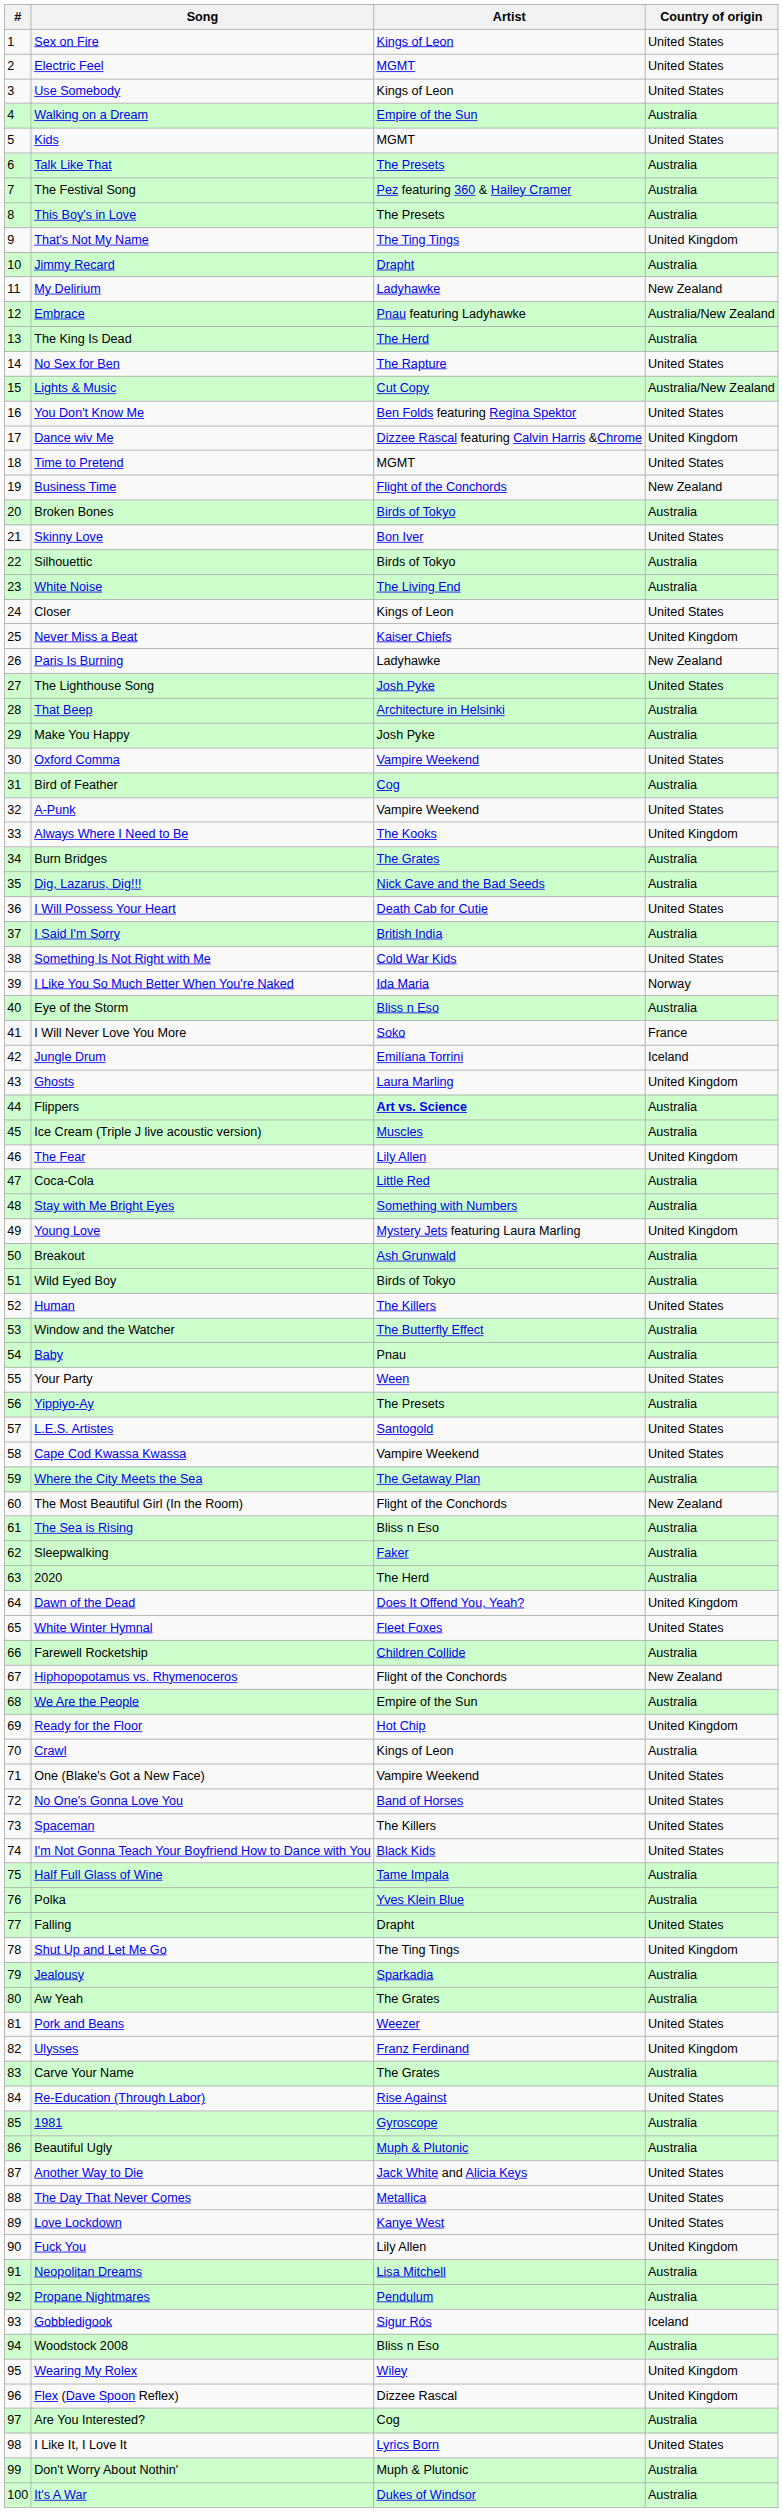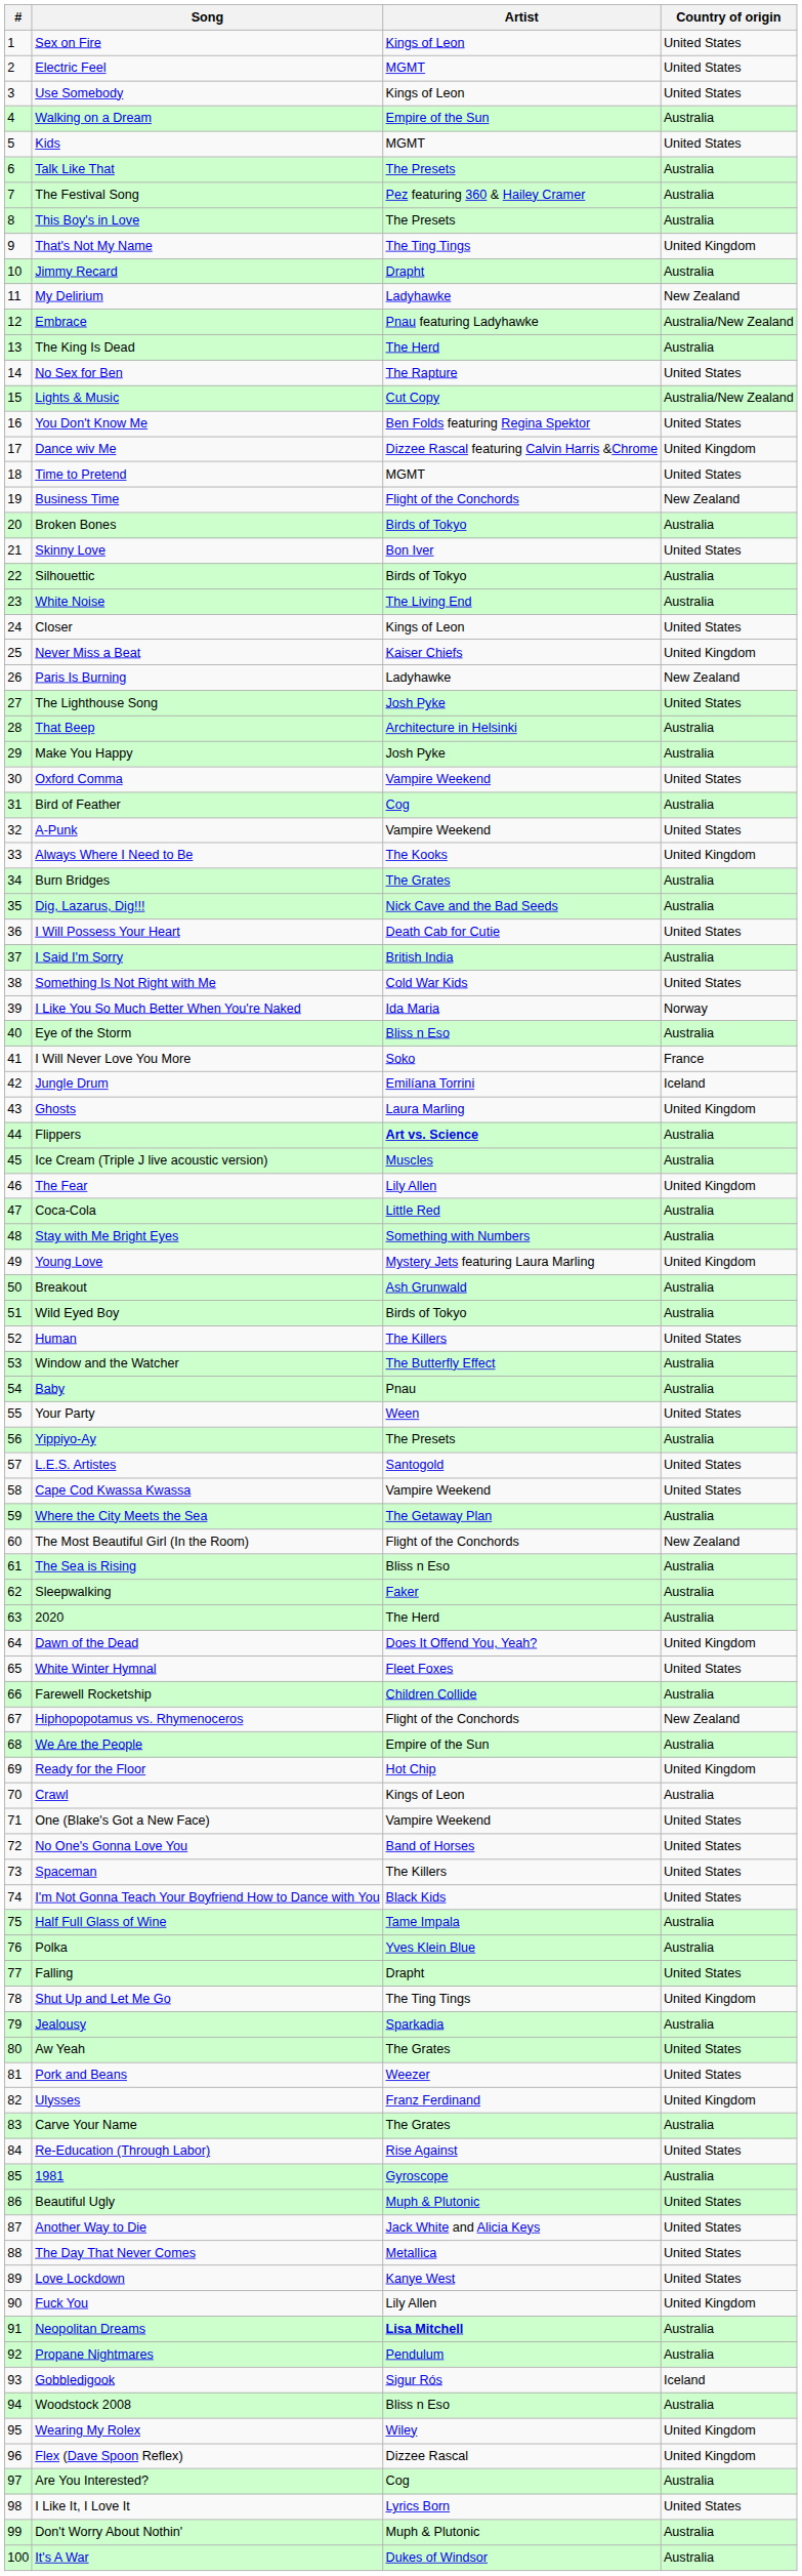 <table class="wikitable sortable" style="font-size:0.95em;line-height:1.5em;">
 <tr>
 <th>#</th>
 <th>Song</th>
 <th>Artist</th>
 <th>Country of origin</th>
 </tr>
 <tr>
 <td>1</td>
 <td><a href='#'>Sex on Fire</a></td>
 <td><a href='#'>Kings of Leon</a></td>
 <td>United States</td>
 </tr>
 <tr>
 <td>2</td>
 <td><a href='#'>Electric Feel</a></td>
 <td><a href='#'>MGMT</a></td>
 <td>United States</td>
 </tr>
 <tr>
 <td>3</td>
 <td><a href='#'>Use Somebody</a></td>
 <td>Kings of Leon</td>
 <td>United States</td>
 </tr>
 <tr style="background:#cfc;">
 <td>4</td>
 <td><a href='#'>Walking on a Dream</a></td>
 <td><a href='#'>Empire of the Sun</a></td>
 <td>Australia</td>
 </tr>
 <tr>
 <td>5</td>
 <td><a href='#'>Kids</a></td>
 <td>MGMT</td>
 <td>United States</td>
 </tr>
 <tr style="background:#cfc;">
 <td>6</td>
 <td><a href='#'>Talk Like That</a></td>
 <td><a href='#'>The Presets</a></td>
 <td>Australia</td>
 </tr>
 <tr style="background:#cfc;">
 <td>7</td>
 <td>The Festival Song</td>
 <td><a href='#'>Pez</a> featuring <a href='#'>360</a> & <a href='#'>Hailey Cramer</a></td>
 <td>Australia</td>
 </tr>
 <tr style="background:#cfc;">
 <td>8</td>
 <td><a href='#'>This Boy's in Love</a></td>
 <td>The Presets</td>
 <td>Australia</td>
 </tr>
 <tr>
 <td>9</td>
 <td><a href='#'>That's Not My Name</a></td>
 <td><a href='#'>The Ting Tings</a></td>
 <td>United Kingdom</td>
 </tr>
 <tr style="background:#cfc;">
 <td>10</td>
 <td><a href='#'>Jimmy Recard</a></td>
 <td><a href='#'>Drapht</a></td>
 <td>Australia</td>
 </tr>
 <tr>
 <td>11</td>
 <td><a href='#'>My Delirium</a></td>
 <td><a href='#'>Ladyhawke</a></td>
 <td>New Zealand</td>
 </tr>
 <tr style="background:#cfc;">
 <td>12</td>
 <td><a href='#'>Embrace</a></td>
 <td><a href='#'>Pnau</a> featuring Ladyhawke</td>
 <td>Australia/New Zealand</td>
 </tr>
 <tr style="background:#cfc;">
 <td>13</td>
 <td>The King Is Dead</td>
 <td><a href='#'>The Herd</a></td>
 <td>Australia</td>
 </tr>
 <tr>
 <td>14</td>
 <td><a href='#'>No Sex for Ben</a></td>
 <td><a href='#'>The Rapture</a></td>
 <td>United States</td>
 </tr>
 <tr style="background:#cfc;">
 <td>15</td>
 <td><a href='#'>Lights & Music</a></td>
 <td><a href='#'>Cut Copy</a></td>
 <td>Australia/New Zealand</td>
 </tr>
 <tr>
 <td>16</td>
 <td><a href='#'>You Don't Know Me</a></td>
 <td><a href='#'>Ben Folds</a> featuring <a href='#'>Regina Spektor</a></td>
 <td>United States</td>
 </tr>
 <tr>
 <td>17</td>
 <td><a href='#'>Dance wiv Me</a></td>
 <td><a href='#'>Dizzee Rascal</a> featuring <a href='#'>Calvin Harris</a> &<a href='#'>Chrome</a></td>
 <td>United Kingdom</td>
 </tr>
 <tr>
 <td>18</td>
 <td><a href='#'>Time to Pretend</a></td>
 <td>MGMT</td>
 <td>United States</td>
 </tr>
 <tr>
 <td>19</td>
 <td><a href='#'>Business Time</a></td>
 <td><a href='#'>Flight of the Conchords</a></td>
 <td>New Zealand</td>
 </tr>
 <tr style="background:#cfc;">
 <td>20</td>
 <td>Broken Bones</td>
 <td><a href='#'>Birds of Tokyo</a></td>
 <td>Australia</td>
 </tr>
 <tr>
 <td>21</td>
 <td><a href='#'>Skinny Love</a></td>
 <td><a href='#'>Bon Iver</a></td>
 <td>United States</td>
 </tr>
 <tr style="background:#cfc;">
 <td>22</td>
 <td>Silhouettic</td>
 <td>Birds of Tokyo</td>
 <td>Australia</td>
 </tr>
 <tr style="background:#cfc;">
 <td>23</td>
 <td><a href='#'>White Noise</a></td>
 <td><a href='#'>The Living End</a></td>
 <td>Australia</td>
 </tr>
 <tr>
 <td>24</td>
 <td>Closer</td>
 <td>Kings of Leon</td>
 <td>United States</td>
 </tr>
 <tr>
 <td>25</td>
 <td><a href='#'>Never Miss a Beat</a></td>
 <td><a href='#'>Kaiser Chiefs</a></td>
 <td>United Kingdom</td>
 </tr>
 <tr>
 <td>26</td>
 <td><a href='#'>Paris Is Burning</a></td>
 <td>Ladyhawke</td>
 <td>New Zealand</td>
 </tr>
 <tr style="background:#cfc;">
 <td>27</td>
 <td>The Lighthouse Song</td>
 <td><a href='#'>Josh Pyke</a></td>
 <td>United States</td>
 </tr>
 <tr style="background:#cfc;">
 <td>28</td>
 <td><a href='#'>That Beep</a></td>
 <td><a href='#'>Architecture in Helsinki</a></td>
 <td>Australia</td>
 </tr>
 <tr style="background:#cfc;">
 <td>29</td>
 <td>Make You Happy</td>
 <td>Josh Pyke</td>
 <td>Australia</td>
 </tr>
 <tr>
 <td>30</td>
 <td><a href='#'>Oxford Comma</a></td>
 <td><a href='#'>Vampire Weekend</a></td>
 <td>United States</td>
 </tr>
 <tr style="background:#cfc;">
 <td>31</td>
 <td>Bird of Feather</td>
 <td><a href='#'>Cog</a></td>
 <td>Australia</td>
 </tr>
 <tr>
 <td>32</td>
 <td><a href='#'>A-Punk</a></td>
 <td>Vampire Weekend</td>
 <td>United States</td>
 </tr>
 <tr>
 <td>33</td>
 <td><a href='#'>Always Where I Need to Be</a></td>
 <td><a href='#'>The Kooks</a></td>
 <td>United Kingdom</td>
 </tr>
 <tr style="background:#cfc;">
 <td>34</td>
 <td>Burn Bridges</td>
 <td><a href='#'>The Grates</a></td>
 <td>Australia</td>
 </tr>
 <tr style="background:#cfc;">
 <td>35</td>
 <td><a href='#'>Dig, Lazarus, Dig!!!</a></td>
 <td><a href='#'>Nick Cave and the Bad Seeds</a></td>
 <td>Australia</td>
 </tr>
 <tr>
 <td>36</td>
 <td><a href='#'>I Will Possess Your Heart</a></td>
 <td><a href='#'>Death Cab for Cutie</a></td>
 <td>United States</td>
 </tr>
 <tr style="background:#cfc;">
 <td>37</td>
 <td><a href='#'>I Said I'm Sorry</a></td>
 <td><a href='#'>British India</a></td>
 <td>Australia</td>
 </tr>
 <tr>
 <td>38</td>
 <td><a href='#'>Something Is Not Right with Me</a></td>
 <td><a href='#'>Cold War Kids</a></td>
 <td>United States</td>
 </tr>
 <tr>
 <td>39</td>
 <td><a href='#'>I Like You So Much Better When You're Naked</a></td>
 <td><a href='#'>Ida Maria</a></td>
 <td>Norway</td>
 </tr>
 <tr style="background:#cfc;">
 <td>40</td>
 <td>Eye of the Storm</td>
 <td><a href='#'>Bliss n Eso</a></td>
 <td>Australia</td>
 </tr>
 <tr>
 <td>41</td>
 <td>I Will Never Love You More</td>
 <td><a href='#'>Soko</a></td>
 <td>France</td>
 </tr>
 <tr>
 <td>42</td>
 <td><a href='#'>Jungle Drum</a></td>
 <td><a href='#'>Emilíana Torrini</a></td>
 <td>Iceland</td>
 </tr>
 <tr>
 <td>43</td>
 <td><a href='#'>Ghosts</a></td>
 <td><a href='#'>Laura Marling</a></td>
 <td>United Kingdom</td>
 </tr>
 <tr style="background:#cfc;">
 <td>44</td>
 <td>Flippers</td>
 <td><strong><a href='#'>Art vs. Science</a></strong></td>
 <td>Australia</td>
 </tr>
 <tr style="background:#cfc;">
 <td>45</td>
 <td>Ice Cream (Triple J live acoustic version)</td>
 <td><a href='#'>Muscles</a></td>
 <td>Australia</td>
 </tr>
 <tr>
 <td>46</td>
 <td><a href='#'>The Fear</a></td>
 <td><a href='#'>Lily Allen</a></td>
 <td>United Kingdom</td>
 </tr>
 <tr style="background:#cfc;">
 <td>47</td>
 <td>Coca-Cola</td>
 <td><a href='#'>Little Red</a></td>
 <td>Australia</td>
 </tr>
 <tr style="background:#cfc;">
 <td>48</td>
 <td><a href='#'>Stay with Me Bright Eyes</a></td>
 <td><a href='#'>Something with Numbers</a></td>
 <td>Australia</td>
 </tr>
 <tr>
 <td>49</td>
 <td><a href='#'>Young Love</a></td>
 <td><a href='#'>Mystery Jets</a> featuring Laura Marling</td>
 <td>United Kingdom</td>
 </tr>
 <tr style="background:#cfc;">
 <td>50</td>
 <td>Breakout</td>
 <td><a href='#'>Ash Grunwald</a></td>
 <td>Australia</td>
 </tr>
 <tr style="background:#cfc;">
 <td>51</td>
 <td>Wild Eyed Boy</td>
 <td>Birds of Tokyo</td>
 <td>Australia</td>
 </tr>
 <tr>
 <td>52</td>
 <td><a href='#'>Human</a></td>
 <td><a href='#'>The Killers</a></td>
 <td>United States</td>
 </tr>
 <tr style="background:#cfc;">
 <td>53</td>
 <td>Window and the Watcher</td>
 <td><a href='#'>The Butterfly Effect</a></td>
 <td>Australia</td>
 </tr>
 <tr style="background:#cfc;">
 <td>54</td>
 <td><a href='#'>Baby</a></td>
 <td>Pnau</td>
 <td>Australia</td>
 </tr>
 <tr>
 <td>55</td>
 <td>Your Party</td>
 <td><a href='#'>Ween</a></td>
 <td>United States</td>
 </tr>
 <tr style="background:#cfc;">
 <td>56</td>
 <td><a href='#'>Yippiyo-Ay</a></td>
 <td>The Presets</td>
 <td>Australia</td>
 </tr>
 <tr>
 <td>57</td>
 <td><a href='#'>L.E.S. Artistes</a></td>
 <td><a href='#'>Santogold</a></td>
 <td>United States</td>
 </tr>
 <tr>
 <td>58</td>
 <td><a href='#'>Cape Cod Kwassa Kwassa</a></td>
 <td>Vampire Weekend</td>
 <td>United States</td>
 </tr>
 <tr style="background:#cfc;">
 <td>59</td>
 <td><a href='#'>Where the City Meets the Sea</a></td>
 <td><a href='#'>The Getaway Plan</a></td>
 <td>Australia</td>
 </tr>
 <tr>
 <td>60</td>
 <td>The Most Beautiful Girl (In the Room)</td>
 <td>Flight of the Conchords</td>
 <td>New Zealand</td>
 </tr>
 <tr style="background:#cfc;">
 <td>61</td>
 <td><a href='#'>The Sea is Rising</a></td>
 <td>Bliss n Eso</td>
 <td>Australia</td>
 </tr>
 <tr style="background:#cfc;">
 <td>62</td>
 <td>Sleepwalking</td>
 <td><a href='#'>Faker</a></td>
 <td>Australia</td>
 </tr>
 <tr style="background:#cfc;">
 <td>63</td>
 <td>2020</td>
 <td>The Herd</td>
 <td>Australia</td>
 </tr>
 <tr>
 <td>64</td>
 <td><a href='#'>Dawn of the Dead</a></td>
 <td><a href='#'>Does It Offend You, Yeah?</a></td>
 <td>United Kingdom</td>
 </tr>
 <tr>
 <td>65</td>
 <td><a href='#'>White Winter Hymnal</a></td>
 <td><a href='#'>Fleet Foxes</a></td>
 <td>United States</td>
 </tr>
 <tr style="background:#cfc;">
 <td>66</td>
 <td>Farewell Rocketship</td>
 <td><a href='#'>Children Collide</a></td>
 <td>Australia</td>
 </tr>
 <tr>
 <td>67</td>
 <td><a href='#'>Hiphopopotamus vs. Rhymenoceros</a></td>
 <td>Flight of the Conchords</td>
 <td>New Zealand</td>
 </tr>
 <tr style="background:#cfc;">
 <td>68</td>
 <td><a href='#'>We Are the People</a></td>
 <td>Empire of the Sun</td>
 <td>Australia</td>
 </tr>
 <tr>
 <td>69</td>
 <td><a href='#'>Ready for the Floor</a></td>
 <td><a href='#'>Hot Chip</a></td>
 <td>United Kingdom</td>
 </tr>
 <tr>
 <td>70</td>
 <td><a href='#'>Crawl</a></td>
 <td>Kings of Leon</td>
 <td>Australia</td>
 </tr>
 <tr>
 <td>71</td>
 <td>One (Blake's Got a New Face)</td>
 <td>Vampire Weekend</td>
 <td>United States</td>
 </tr>
 <tr>
 <td>72</td>
 <td><a href='#'>No One's Gonna Love You</a></td>
 <td><a href='#'>Band of Horses</a></td>
 <td>United States</td>
 </tr>
 <tr>
 <td>73</td>
 <td><a href='#'>Spaceman</a></td>
 <td>The Killers</td>
 <td>United States</td>
 </tr>
 <tr>
 <td>74</td>
 <td><a href='#'>I'm Not Gonna Teach Your Boyfriend How to Dance with You</a></td>
 <td><a href='#'>Black Kids</a></td>
 <td>United States</td>
 </tr>
 <tr style="background:#cfc;">
 <td>75</td>
 <td><a href='#'>Half Full Glass of Wine</a></td>
 <td><a href='#'>Tame Impala</a></td>
 <td>Australia</td>
 </tr>
 <tr style="background:#cfc;">
 <td>76</td>
 <td>Polka</td>
 <td><a href='#'>Yves Klein Blue</a></td>
 <td>Australia</td>
 </tr>
 <tr style="background:#cfc;">
 <td>77</td>
 <td>Falling</td>
 <td>Drapht</td>
 <td>United States</td>
 </tr>
 <tr>
 <td>78</td>
 <td><a href='#'>Shut Up and Let Me Go</a></td>
 <td>The Ting Tings</td>
 <td>United Kingdom</td>
 </tr>
 <tr style="background:#cfc;">
 <td>79</td>
 <td><a href='#'>Jealousy</a></td>
 <td><a href='#'>Sparkadia</a></td>
 <td>Australia</td>
 </tr>
 <tr style="background:#cfc;">
 <td>80</td>
 <td>Aw Yeah</td>
 <td>The Grates</td>
-<td>Australia</td>
+<td>United States</td>
 </tr>
 <tr>
 <td>81</td>
 <td><a href='#'>Pork and Beans</a></td>
 <td><a href='#'>Weezer</a></td>
 <td>United States</td>
 </tr>
 <tr>
 <td>82</td>
 <td><a href='#'>Ulysses</a></td>
 <td><a href='#'>Franz Ferdinand</a></td>
 <td>United Kingdom</td>
 </tr>
 <tr style="background:#cfc;">
 <td>83</td>
 <td>Carve Your Name</td>
 <td>The Grates</td>
 <td>Australia</td>
 </tr>
 <tr>
 <td>84</td>
 <td><a href='#'>Re-Education (Through Labor)</a></td>
 <td><a href='#'>Rise Against</a></td>
 <td>United States</td>
 </tr>
 <tr style="background:#cfc;">
 <td>85</td>
 <td><a href='#'>1981</a></td>
 <td><a href='#'>Gyroscope</a></td>
 <td>Australia</td>
 </tr>
 <tr style="background:#cfc;">
 <td>86</td>
 <td>Beautiful Ugly</td>
 <td><a href='#'>Muph & Plutonic</a></td>
-<td>Australia</td>
+<td>United States</td>
 </tr>
 <tr>
 <td>87</td>
 <td><a href='#'>Another Way to Die</a></td>
 <td><a href='#'>Jack White</a> and <a href='#'>Alicia Keys</a></td>
 <td>United States</td>
 </tr>
 <tr>
 <td>88</td>
 <td><a href='#'>The Day That Never Comes</a></td>
 <td><a href='#'>Metallica</a></td>
 <td>United States</td>
 </tr>
 <tr>
 <td>89</td>
 <td><a href='#'>Love Lockdown</a></td>
 <td><a href='#'>Kanye West</a></td>
 <td>United States</td>
 </tr>
 <tr>
 <td>90</td>
 <td><a href='#'>Fuck You</a></td>
 <td>Lily Allen</td>
 <td>United Kingdom</td>
 </tr>
 <tr style="background:#cfc;">
 <td>91</td>
 <td><a href='#'>Neopolitan Dreams</a></td>
-<td><a href='#'>Lisa Mitchell</a></td>
+<td><strong><a href='#'>Lisa Mitchell</a></strong></td>
 <td>Australia</td>
 </tr>
 <tr style="background:#cfc;">
 <td>92</td>
 <td><a href='#'>Propane Nightmares</a></td>
 <td><a href='#'>Pendulum</a></td>
 <td>Australia</td>
 </tr>
 <tr>
 <td>93</td>
 <td><a href='#'>Gobbledigook</a></td>
 <td><a href='#'>Sigur Rós</a></td>
 <td>Iceland</td>
 </tr>
 <tr style="background:#cfc;">
 <td>94</td>
 <td>Woodstock 2008</td>
 <td>Bliss n Eso</td>
 <td>Australia</td>
 </tr>
 <tr>
 <td>95</td>
 <td><a href='#'>Wearing My Rolex</a></td>
 <td><a href='#'>Wiley</a></td>
 <td>United Kingdom</td>
 </tr>
 <tr>
 <td>96</td>
 <td><a href='#'>Flex</a> (<a href='#'>Dave Spoon</a> Reflex)</td>
 <td>Dizzee Rascal</td>
 <td>United Kingdom</td>
 </tr>
 <tr style="background:#cfc;">
 <td>97</td>
 <td>Are You Interested?</td>
 <td>Cog</td>
 <td>Australia</td>
 </tr>
 <tr>
 <td>98</td>
 <td>I Like It, I Love It</td>
 <td><a href='#'>Lyrics Born</a></td>
 <td>United States</td>
 </tr>
 <tr style="background:#cfc;">
 <td>99</td>
 <td>Don't Worry About Nothin'</td>
 <td>Muph & Plutonic</td>
 <td>Australia</td>
 </tr>
 <tr style="background:#cfc;">
 <td>100</td>
 <td><a href='#'>It's A War</a></td>
 <td><a href='#'>Dukes of Windsor</a></td>
 <td>Australia</td>
 </tr>
 </table>
